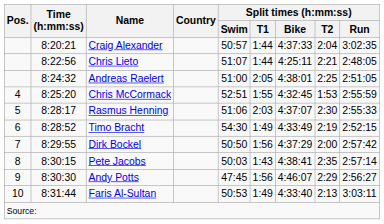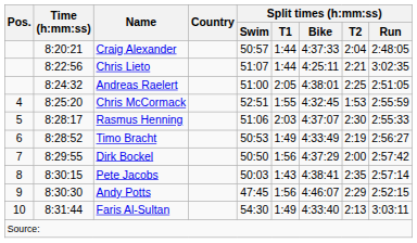 <table class="wikitable" style="text-align:center">
 <tr>
 <th rowspan="2">Pos.</th>
 <th rowspan="2">Time<br>(h:mm:ss)</th>
 <th rowspan="2">Name</th>
 <th rowspan="2">Country</th>
 <th colspan="5">Split times (h:mm:ss)</th>
 </tr>
 <tr>
 <th>Swim</th>
 <th>T1</th>
 <th>Bike</th>
 <th>T2</th>
 <th>Run</th>
 </tr>
 <tr>
 <td></td>
 <td>8:20:21</td>
 <td align='left'><a href='#'>Craig Alexander</a></td>
 <td align='left'></td>
 <td>50:57</td>
 <td>1:44</td>
 <td>4:37:33</td>
 <td>2:04</td>
-<td>3:02:35</td>
+<td>2:48:05</td>
 </tr>
 <tr>
 <td></td>
 <td>8:22:56</td>
 <td align='left'><a href='#'>Chris Lieto</a></td>
 <td align='left'></td>
 <td>51:07</td>
 <td>1:44</td>
 <td>4:25:11</td>
 <td>2:21</td>
-<td>2:48:05</td>
+<td>3:02:35</td>
 </tr>
 <tr>
 <td></td>
 <td>8:24:32</td>
 <td align='left'><a href='#'>Andreas Raelert</a></td>
 <td align='left'></td>
 <td>51:00</td>
 <td>2:05</td>
 <td>4:38:01</td>
 <td>2:25</td>
 <td>2:51:05</td>
 </tr>
 <tr>
 <td>4</td>
 <td>8:25:20</td>
 <td align='left'><a href='#'>Chris McCormack</a></td>
 <td align='left'></td>
 <td>52:51</td>
 <td>1:55</td>
 <td>4:32:45</td>
 <td>1:53</td>
 <td>2:55:59</td>
 </tr>
 <tr>
 <td>5</td>
 <td>8:28:17</td>
 <td align='left'><a href='#'>Rasmus Henning</a></td>
 <td align='left'></td>
 <td>51:06</td>
 <td>2:03</td>
 <td>4:37:07</td>
 <td>2:30</td>
 <td>2:55:33</td>
 </tr>
 <tr>
 <td>6</td>
 <td>8:28:52</td>
 <td align='left'><a href='#'>Timo Bracht</a></td>
 <td align='left'></td>
-<td>54:30</td>
+<td>50:53</td>
 <td>1:49</td>
 <td>4:33:49</td>
 <td>2:19</td>
-<td>2:52:15</td>
+<td>2:56:27</td>
 </tr>
 <tr>
 <td>7</td>
 <td>8:29:55</td>
 <td align='left'><a href='#'>Dirk Bockel</a></td>
 <td align='left'></td>
 <td>50:50</td>
 <td>1:56</td>
 <td>4:37:29</td>
 <td>2:00</td>
 <td>2:57:42</td>
 </tr>
 <tr>
 <td>8</td>
 <td>8:30:15</td>
 <td align='left'><a href='#'>Pete Jacobs</a></td>
 <td align='left'></td>
 <td>50:03</td>
 <td>1:43</td>
 <td>4:38:41</td>
 <td>2:35</td>
 <td>2:57:14</td>
 </tr>
 <tr>
 <td>9</td>
 <td>8:30:30</td>
 <td align='left'><a href='#'>Andy Potts</a></td>
 <td align='left'></td>
 <td>47:45</td>
 <td>1:56</td>
 <td>4:46:07</td>
 <td>2:29</td>
-<td>2:56:27</td>
+<td>2:52:15</td>
 </tr>
 <tr>
 <td>10</td>
 <td>8:31:44</td>
 <td align='left'><a href='#'>Faris Al-Sultan</a></td>
 <td align='left'></td>
-<td>50:53</td>
+<td>54:30</td>
 <td>1:49</td>
 <td>4:33:40</td>
 <td>2:13</td>
 <td>3:03:11</td>
 </tr>
 <tr>
 <td colspan="9" align="left"><small>Source:</small></td>
 </tr>
 </table>
